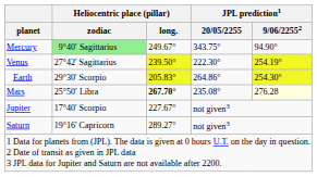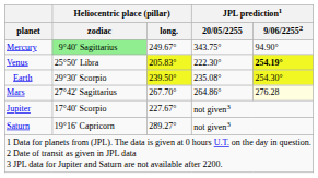 <table class="wikitable" style="font-size: 75%; margin-left: auto; margin-right: auto; border: none;text-align:center;">
 <tr>
 <th scope="col"> </th>
 <th scope="col" colspan="2">Heliocentric place (pillar)</th>
 <th scope="col" colspan="2">JPL prediction<sup>1</sup></th>
 </tr>
 <tr>
 <th scope="col" colspan="1">planet</th>
 <th scope="col">zodiac</th>
 <th scope="col">long.</th>
 <th scope="col">20/05/2255</th>
 <th scope="col">9/06/2255<sup>2</sup></th>
 </tr>
 <tr style="text-align: left;">
 <td> <a href='#'>Mercury</a></td>
 <td style="background: lightgreen;">  9°40′ Sagittarius</td>
 <td>249.67°</td>
 <td>343.75°</td>
 <td>94.90°</td>
 </tr>
 <tr style="text-align: left;">
 <td> <a href='#'>Venus</a></td>
-<td>27°42' Sagittarius</td>
-<td style="background:#F0F722 ;">239.50°</td>
+<td>25°50′ Libra</td>
+<td style="background:#F0F722 ;">205.83°</td>
 <td>222.30°</td>
-<td style="background:#F0F722 ;">254.19°</td>
+<td style="background:#F0F722 ;"><strong>254.19°</strong></td>
 </tr>
 <tr style="text-align: left;">
 <td>   <a href='#'>Earth</a></td>
 <td>29°30' Scorpio</td>
-<td style="background:#F0F722 ;">205.83°</td>
-<td>264.86°</td>
+<td style="background:#F0F722 ;">239.50°</td>
+<td>235.08°</td>
 <td style="background:#F0F722 ;">254.30°</td>
 </tr>
 <tr style="text-align: left;">
 <td> <a href='#'>Mars</a></td>
-<td>25°50′ Libra</td>
-<td><strong>267.70°</strong></td>
-<td>235.08°</td>
+<td>27°42' Sagittarius</td>
+<td>267.70°</td>
+<td>264.86°</td>
 <td style="background: lightyellow;">276.28</td>
 </tr>
 <tr style="text-align: left;">
 <td> <a href='#'>Jupiter</a></td>
 <td>17°40' Scorpio</td>
 <td>227.67°</td>
 <td colspan="3">not given<sup>3</sup></td>
 </tr>
 <tr style="text-align: left;">
 <td> <a href='#'>Saturn</a></td>
 <td>19°16' Capricorn</td>
 <td>289.27°</td>
 <td colspan="3">not given<sup>3</sup></td>
 </tr>
 <tr>
 <td scope="col" colspan="7"style="text-align: left;">1 Data for planets from  (JPL).  The data is given at 0 hours <a href='#'>U.T.</a> on the day in question.<br>2 Date of transit as given in JPL data<br>3 JPL data for Jupiter and Saturn are not available after 2200.</td>
 </tr>
 </table>
